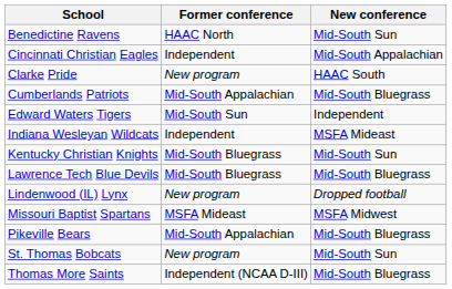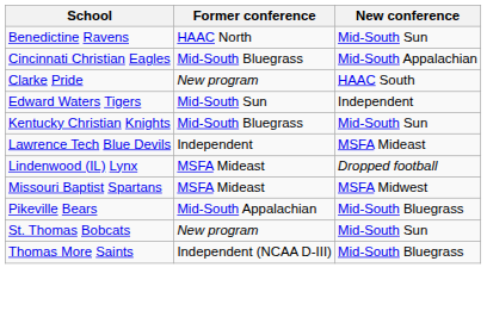 <table class="wikitable sortable">
 <tr>
 <th>School</th>
 <th>Former conference</th>
 <th>New conference</th>
 </tr>
 <tr>
 <td><a href='#'>Benedictine</a> <a href='#'>Ravens</a></td>
 <td><a href='#'>HAAC</a> North</td>
 <td><a href='#'>Mid-South</a> Sun</td>
 </tr>
 <tr>
 <td><a href='#'>Cincinnati Christian</a> <a href='#'>Eagles</a></td>
-<td>Independent</td>
+<td><a href='#'>Mid-South</a> Bluegrass</td>
 <td><a href='#'>Mid-South</a> Appalachian</td>
 </tr>
 <tr>
 <td><a href='#'>Clarke</a> <a href='#'>Pride</a></td>
 <td><em>New program</em></td>
 <td><a href='#'>HAAC</a> South</td>
 </tr>
 <tr>
-<td><a href='#'>Cumberlands</a> <a href='#'>Patriots</a></td>
-<td><a href='#'>Mid-South</a> Appalachian</td>
-<td><a href='#'>Mid-South</a> Bluegrass</td>
-</tr>
-<tr>
 <td><a href='#'>Edward Waters</a> <a href='#'>Tigers</a></td>
 <td><a href='#'>Mid-South</a> Sun</td>
 <td>Independent</td>
-</tr>
-<tr>
-<td><a href='#'>Indiana Wesleyan</a> <a href='#'>Wildcats</a></td>
-<td>Independent</td>
-<td><a href='#'>MSFA</a> Mideast</td>
 </tr>
 <tr>
 <td><a href='#'>Kentucky Christian</a> <a href='#'>Knights</a></td>
 <td><a href='#'>Mid-South</a> Bluegrass</td>
 <td><a href='#'>Mid-South</a> Sun</td>
 </tr>
 <tr>
 <td><a href='#'>Lawrence Tech</a> <a href='#'>Blue Devils</a></td>
-<td><a href='#'>Mid-South</a> Bluegrass</td>
-<td><a href='#'>Mid-South</a> Bluegrass</td>
+<td>Independent</td>
+<td><a href='#'>MSFA</a> Mideast</td>
 </tr>
 <tr>
 <td><a href='#'>Lindenwood (IL)</a> <a href='#'>Lynx</a></td>
-<td><em>New program</em></td>
+<td><a href='#'>MSFA</a> Mideast</td>
 <td><em>Dropped football</em></td>
 </tr>
 <tr>
 <td><a href='#'>Missouri Baptist</a> <a href='#'>Spartans</a></td>
 <td><a href='#'>MSFA</a> Mideast</td>
 <td><a href='#'>MSFA</a> Midwest</td>
 </tr>
 <tr>
 <td><a href='#'>Pikeville</a> <a href='#'>Bears</a></td>
 <td><a href='#'>Mid-South</a> Appalachian</td>
 <td><a href='#'>Mid-South</a> Bluegrass</td>
 </tr>
 <tr>
 <td><a href='#'>St. Thomas</a> <a href='#'>Bobcats</a></td>
 <td><em>New program</em></td>
 <td><a href='#'>Mid-South</a> Sun</td>
 </tr>
 <tr>
 <td><a href='#'>Thomas More</a> <a href='#'>Saints</a></td>
 <td>Independent (NCAA D-III)</td>
 <td><a href='#'>Mid-South</a> Bluegrass</td>
 </tr>
 </table>
